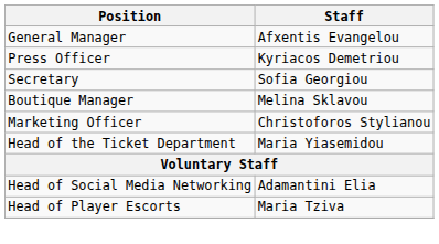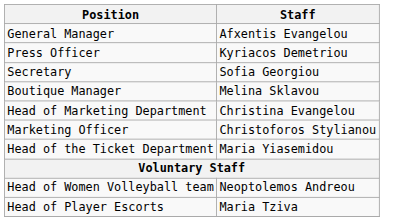 <table class="wikitable" style="text-align: center">
 <tr>
 <th align=left>Position</th>
 <th align=left>Staff</th>
 </tr>
 <tr>
 <td align=left>General Manager</td>
 <td align=left> Afxentis Evangelou</td>
 </tr>
 <tr>
 <td align=left>Press Officer</td>
 <td align=left> Kyriacos Demetriou</td>
 </tr>
 <tr>
 <td align=left>Secretary</td>
 <td align=left> Sofia Georgiou</td>
 </tr>
 <tr>
 <td align=left>Boutique Manager</td>
 <td align=left> Melina Sklavou</td>
 </tr>
 <tr>
+<td align=left>Head of Marketing Department</td>
+<td align=left> Christina Evangelou</td>
+</tr>
+<tr>
 <td align=left>Marketing Officer</td>
 <td align=left> Christoforos Stylianou</td>
 </tr>
 <tr>
 <td align=left>Head of the Ticket Department</td>
 <td align=left> Maria Yiasemidou</td>
 </tr>
 <tr>
 <th colspan="2">Voluntary Staff</th>
 </tr>
 <tr>
-<td align=left>Head of Social Media Networking</td>
-<td align=left> Adamantini Elia</td>
+<td align=left>Head of Women Volleyball team</td>
+<td align=left> Neoptolemos Andreou</td>
 </tr>
 <tr>
 <td align=left>Head of Player Escorts</td>
 <td align=left> Maria Tziva</td>
 </tr>
 <tr>
 </tr>
 </table>
